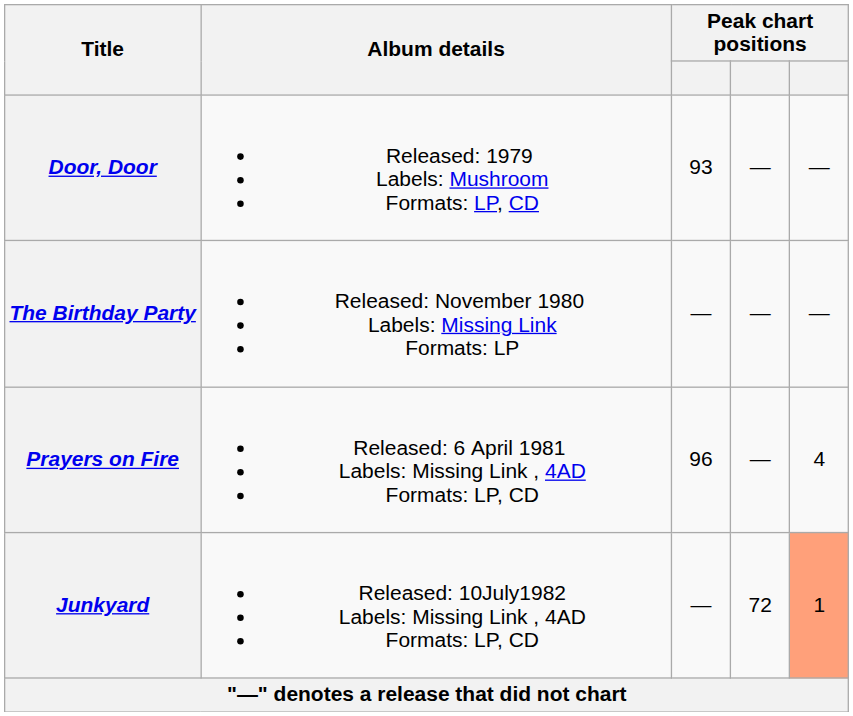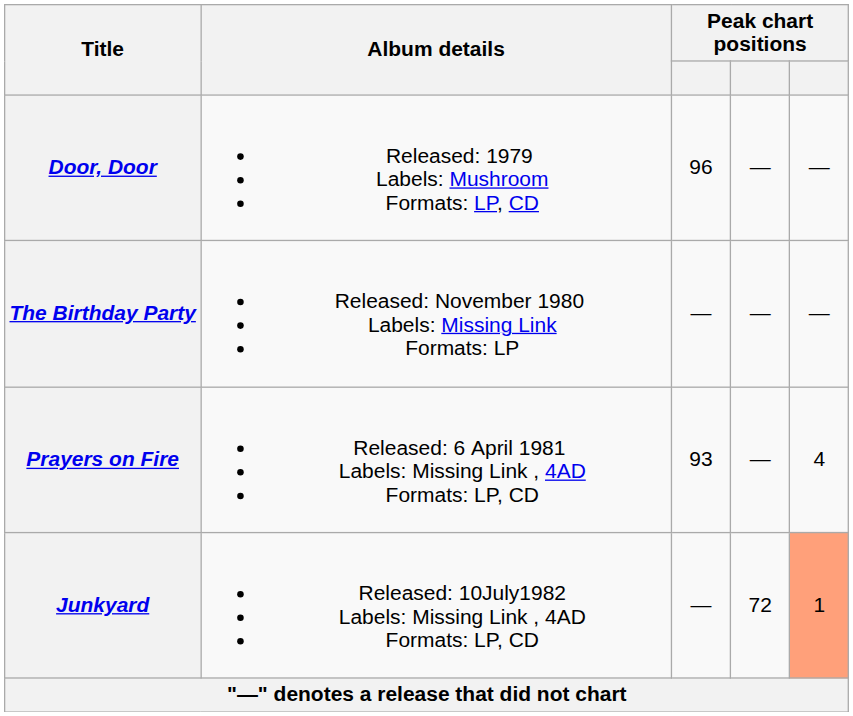 <table class="wikitable plainrowheaders" style="text-align:center">
 <tr>
 <th scope="col" rowspan="2">Title</th>
 <th scope="col" rowspan="2" style="width:22em">Album details</th>
 <th scope="col" colspan="3" style="width:8em">Peak chart positions</th>
 </tr>
 <tr>
 <th scope="col" style="width:2em"><br></th>
 <th scope="col" style="width:2em"><br></th>
 <th scope="col" style="width:2em"><br></th>
 </tr>
 <tr>
 <th scope="row"><em><a href='#'>Door, Door</a></em></th>
 <td><br><ul><li>Released: 1979 </li><li>Labels: <a href='#'>Mushroom</a> </li><li>Formats: <a href='#'>LP</a>, <a href='#'>CD</a></li></ul></td>
-<td>93</td>
+<td>96</td>
 <td>—</td>
 <td>—</td>
 </tr>
 <tr>
 <th scope="row"><em><a href='#'>The Birthday Party</a></em></th>
 <td><br><ul><li>Released: November 1980 </li><li>Labels: <a href='#'>Missing Link</a> </li><li>Formats: LP</li></ul></td>
 <td>—</td>
 <td>—</td>
 <td>—</td>
 </tr>
 <tr>
 <th scope="row"><em><a href='#'>Prayers on Fire</a></em></th>
 <td><br><ul><li>Released: 6 April 1981 </li><li>Labels: Missing Link , <a href='#'>4AD</a> </li><li>Formats: LP, CD</li></ul></td>
-<td>96</td>
+<td>93</td>
 <td>—</td>
 <td>4</td>
 </tr>
 <tr>
 <th scope="row"><em><a href='#'>Junkyard</a></em></th>
 <td><br><ul><li>Released: 10July1982</li><li>Labels: Missing Link , 4AD </li><li>Formats: LP, CD</li></ul></td>
 <td>—</td>
 <td>72</td>
 <td style="background: lightsalmon;">1</td>
 </tr>
 <tr>
 <th scope="row" colspan="5" style="text-align:center">"—" denotes a release that did not chart</th>
 </tr>
 </table>
